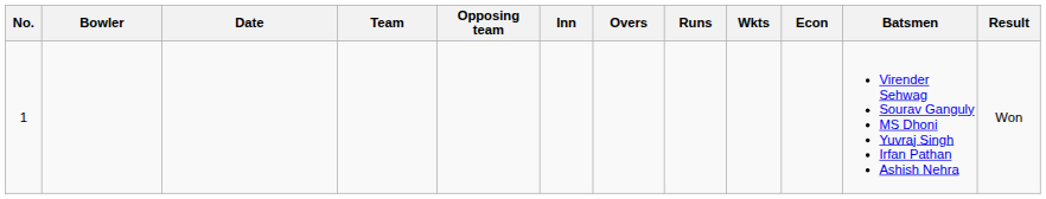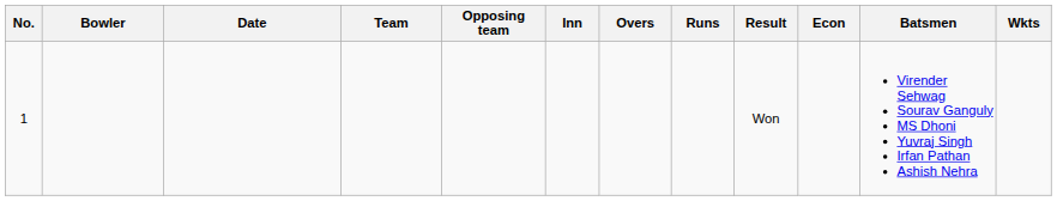 <table class="wikitable sortable" style="font-size: 100%">
 <tr align=center>
 <th scope="col" width="38">No.</th>
 <th scope="col" width="145">Bowler</th>
 <th scope="col" width="220">Date</th>
 <th scope="col" width="120">Team</th>
 <th scope="col" width="120">Opposing team</th>
 <th scope="col" width="60">Inn</th>
 <th scope="col" width="82">Overs</th>
 <th scope="col" width="70">Runs</th>
-<th scope="col" width="60">Wkts</th>
+<th scope="col" width="70">Result</th>
 <th scope="col" width="70">Econ</th>
 <th scope="col" width="160" class="unsortable">Batsmen</th>
-<th scope="col" width="70">Result</th>
+<th scope="col" width="60">Wkts</th>
 </tr>
 <tr align=center>
 <td scope="row">1</td>
 <td></td>
 <td></td>
 <td></td>
 <td></td>
 <td></td>
 <td></td>
 <td></td>
-<td></td>
+<td>Won </td>
 <td></td>
 <td align=left><br><ul><li><a href='#'>Virender Sehwag</a></li><li><a href='#'>Sourav Ganguly</a></li><li><a href='#'>MS Dhoni</a></li><li><a href='#'>Yuvraj Singh</a></li><li><a href='#'>Irfan Pathan</a></li><li><a href='#'>Ashish Nehra</a></li></ul></td>
-<td>Won </td>
+<td></td>
 </tr>
 </table>
